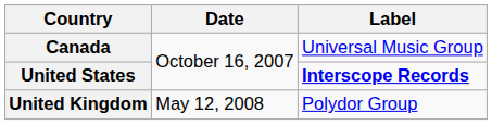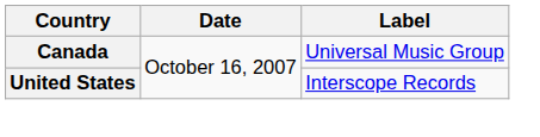 <table class="wikitable plainrowheaders">
 <tr>
 <th scope="col">Country</th>
 <th scope="col">Date</th>
 <th scope="col">Label</th>
 </tr>
 <tr>
 <th scope="row">Canada</th>
 <td rowspan="2">October 16, 2007</td>
 <td><a href='#'>Universal Music Group</a></td>
 </tr>
 <tr>
 <th scope="row">United States</th>
-<td><strong><a href='#'>Interscope Records</a></strong></td>
-</tr>
-<tr>
-<th scope="row">United Kingdom</th>
-<td>May 12, 2008</td>
-<td><a href='#'>Polydor Group</a></td>
+<td><a href='#'>Interscope Records</a></td>
 </tr>
 </table>
